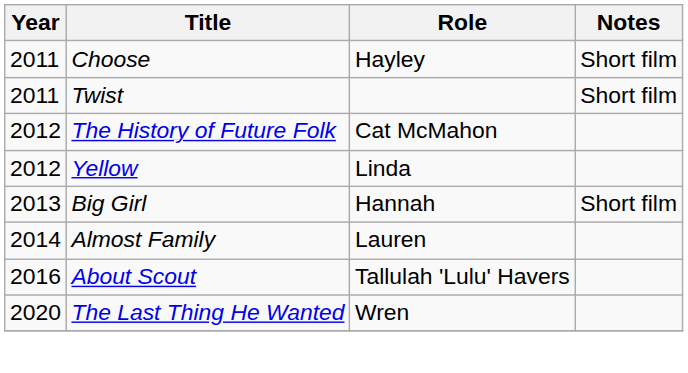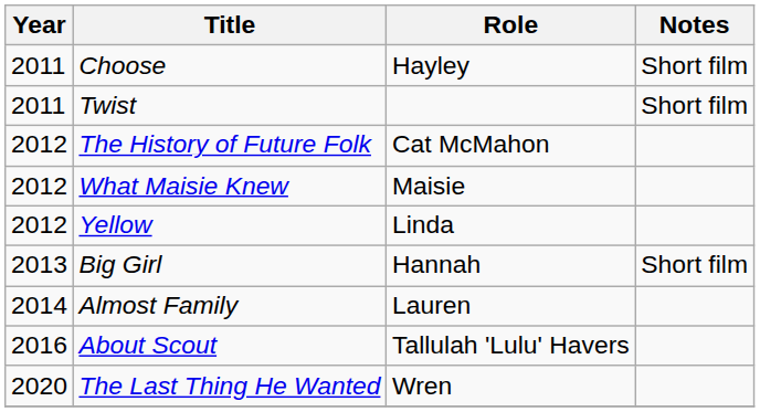 <table class="wikitable sortable">
 <tr>
 <th>Year</th>
 <th>Title</th>
 <th>Role</th>
 <th>Notes</th>
 </tr>
 <tr>
 <td>2011</td>
 <td><em>Choose</em></td>
 <td>Hayley</td>
 <td>Short film</td>
 </tr>
 <tr>
 <td>2011</td>
 <td><em>Twist</em></td>
 <td></td>
 <td>Short film</td>
 </tr>
 <tr>
 <td>2012</td>
 <td><em><a href='#'>The History of Future Folk</a></em></td>
 <td>Cat McMahon</td>
+<td></td>
+</tr>
+<tr>
+<td>2012</td>
+<td><em><a href='#'>What Maisie Knew</a></em></td>
+<td>Maisie</td>
 <td></td>
 </tr>
 <tr>
 <td>2012</td>
 <td><em><a href='#'>Yellow</a></em></td>
 <td>Linda</td>
 <td></td>
 </tr>
 <tr>
 <td>2013</td>
 <td><em>Big Girl</em></td>
 <td>Hannah</td>
 <td>Short film</td>
 </tr>
 <tr>
 <td>2014</td>
 <td><em>Almost Family</em></td>
 <td>Lauren</td>
 <td></td>
 </tr>
 <tr>
 <td>2016</td>
 <td><em><a href='#'>About Scout</a></em></td>
 <td>Tallulah 'Lulu' Havers</td>
 <td></td>
 </tr>
 <tr>
 <td>2020</td>
 <td><em><a href='#'>The Last Thing He Wanted</a></em></td>
 <td>Wren</td>
 <td></td>
 </tr>
 <tr>
 </tr>
 </table>
